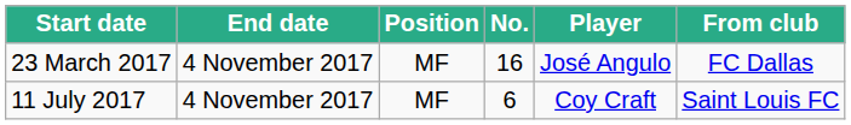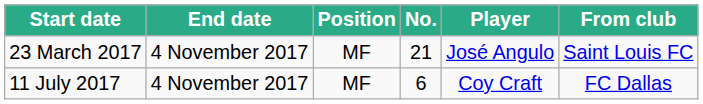 <table class="wikitable sortable">
 <tr>
 <th style="background:#29AB87; color:white;"><strong>Start date</strong></th>
 <th style="background:#29AB87; color:white;"><strong>End date</strong></th>
 <th style="background:#29AB87; color:white;"><strong>Position</strong></th>
 <th style="background:#29AB87; color:white;"><strong>No.</strong></th>
 <th style="background:#29AB87; color:white;"><strong>Player</strong></th>
 <th style="background:#29AB87; color:white;"><strong>From club</strong></th>
 </tr>
 <tr>
 <td>23 March 2017</td>
 <td>4 November 2017</td>
 <td style="text-align:center;">MF</td>
-<td style="text-align:center;">16</td>
+<td style="text-align:center;">21</td>
 <td style="text-align:center;"> <a href='#'>José Angulo</a></td>
-<td style="text-align:center;"> <a href='#'>FC Dallas</a></td>
+<td style="text-align:center;"> <a href='#'>Saint Louis FC</a></td>
 </tr>
 <tr>
 <td>11 July 2017</td>
 <td>4 November 2017</td>
 <td style="text-align:center;">MF</td>
 <td style="text-align:center;">6</td>
 <td style="text-align:center;"> <a href='#'>Coy Craft</a></td>
-<td style="text-align:center;"> <a href='#'>Saint Louis FC</a></td>
+<td style="text-align:center;"> <a href='#'>FC Dallas</a></td>
 </tr>
 </table>
